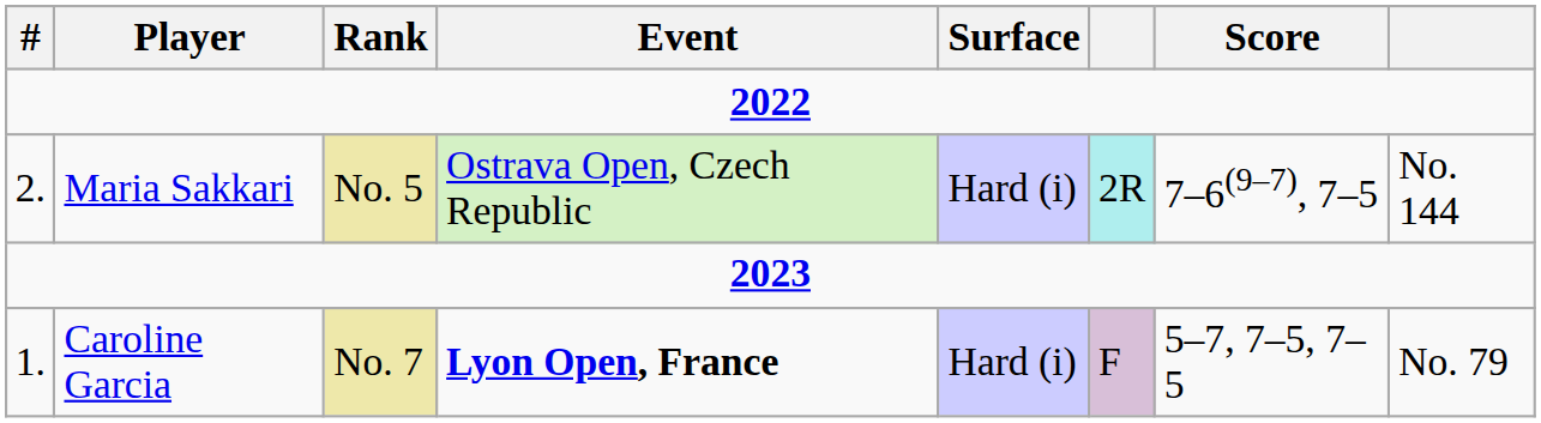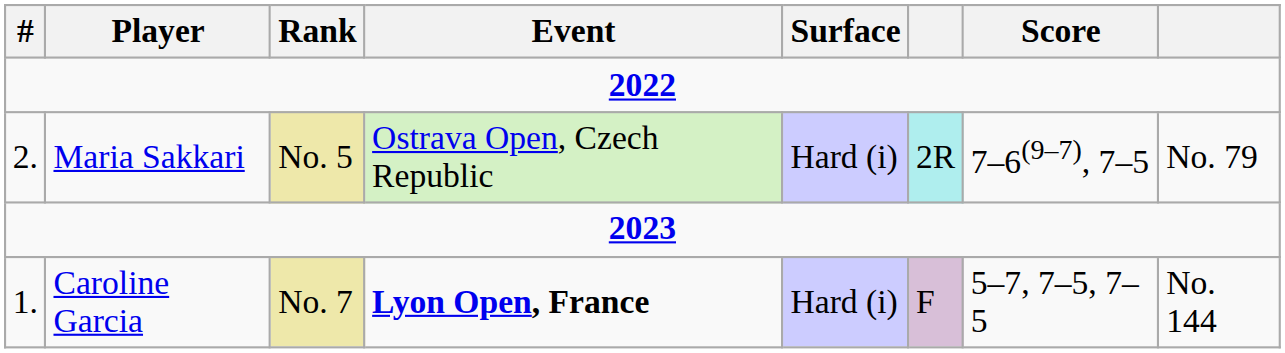 <table class="wikitable sortable">
 <tr>
 <th>#</th>
 <th>Player</th>
 <th>Rank</th>
 <th>Event</th>
 <th>Surface</th>
 <th></th>
 <th>Score</th>
 <th></th>
 </tr>
 <tr>
 <td colspan="8" style="text-align:center"><strong><a href='#'>2022</a></strong></td>
 </tr>
 <tr>
 <td>2.</td>
 <td> <a href='#'>Maria Sakkari</a></td>
 <td style="background:#eee8aa;">No. 5</td>
 <td bgcolor="d4f1c5"><a href='#'>Ostrava Open</a>, Czech Republic</td>
 <td bgcolor="CCCCFF">Hard (i)</td>
 <td bgcolor="afeeee">2R</td>
 <td>7–6<sup>(9–7)</sup>, 7–5</td>
-<td>No. 144</td>
+<td>No. 79</td>
 </tr>
 <tr>
 <td colspan="8" style="text-align:center"><strong><a href='#'>2023</a></strong></td>
 </tr>
 <tr>
 <td>1.</td>
 <td> <a href='#'>Caroline Garcia</a></td>
 <td style="background:#eee8aa;">No. 7</td>
 <td><strong><a href='#'>Lyon Open</a>, France</strong></td>
 <td bgcolor="CCCCFF">Hard (i)</td>
 <td bgcolor=thistle>F</td>
 <td>5–7, 7–5, 7–5</td>
-<td>No. 79</td>
+<td>No. 144</td>
 </tr>
 </table>
